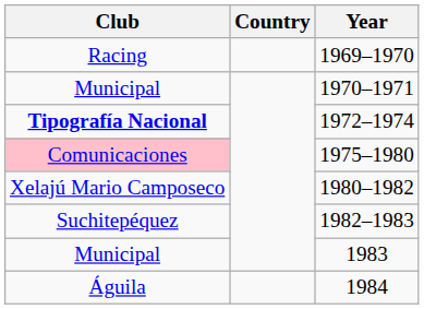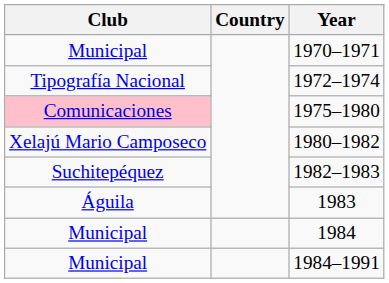 <table class="wikitable center" style="text-align: center">
 <tr>
 <th>Club</th>
 <th>Country</th>
 <th>Year</th>
 </tr>
 <tr>
-<td><a href='#'>Racing</a></td>
-<td></td>
-<td>1969–1970</td>
-</tr>
-<tr>
 <td><a href='#'>Municipal</a></td>
 <td rowspan="6"></td>
 <td>1970–1971</td>
 </tr>
 <tr>
-<td><strong><a href='#'>Tipografía Nacional</a></strong></td>
+<td><a href='#'>Tipografía Nacional</a></td>
 <td>1972–1974</td>
 </tr>
 <tr>
 <td style="background: pink;"><a href='#'>Comunicaciones</a></td>
 <td>1975–1980</td>
 </tr>
 <tr>
 <td><a href='#'>Xelajú Mario Camposeco</a></td>
 <td>1980–1982</td>
 </tr>
 <tr>
 <td><a href='#'>Suchitepéquez</a></td>
 <td>1982–1983</td>
 </tr>
 <tr>
-<td><a href='#'>Municipal</a></td>
+<td><a href='#'>Águila</a></td>
 <td>1983</td>
 </tr>
 <tr>
-<td><a href='#'>Águila</a></td>
+<td><a href='#'>Municipal</a></td>
 <td></td>
 <td>1984</td>
 </tr>
+<tr>
+<td><a href='#'>Municipal</a></td>
+<td></td>
+<td>1984–1991</td>
+</tr>
 </table>
